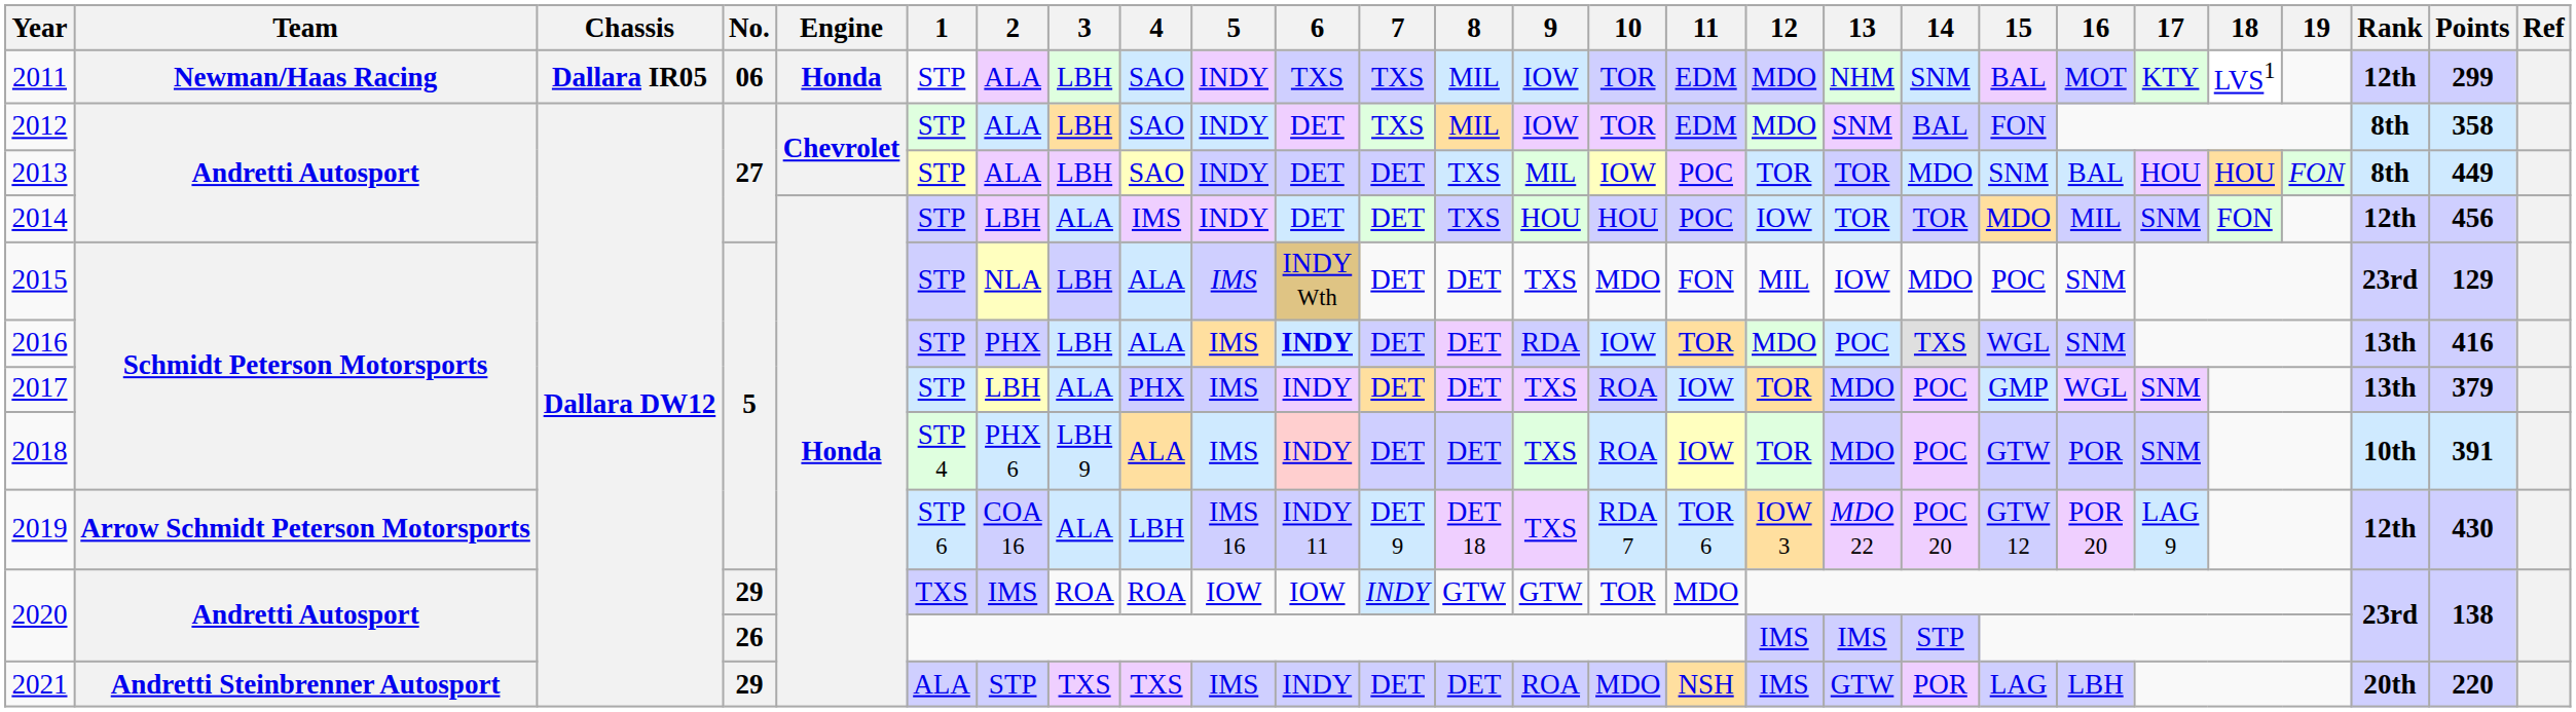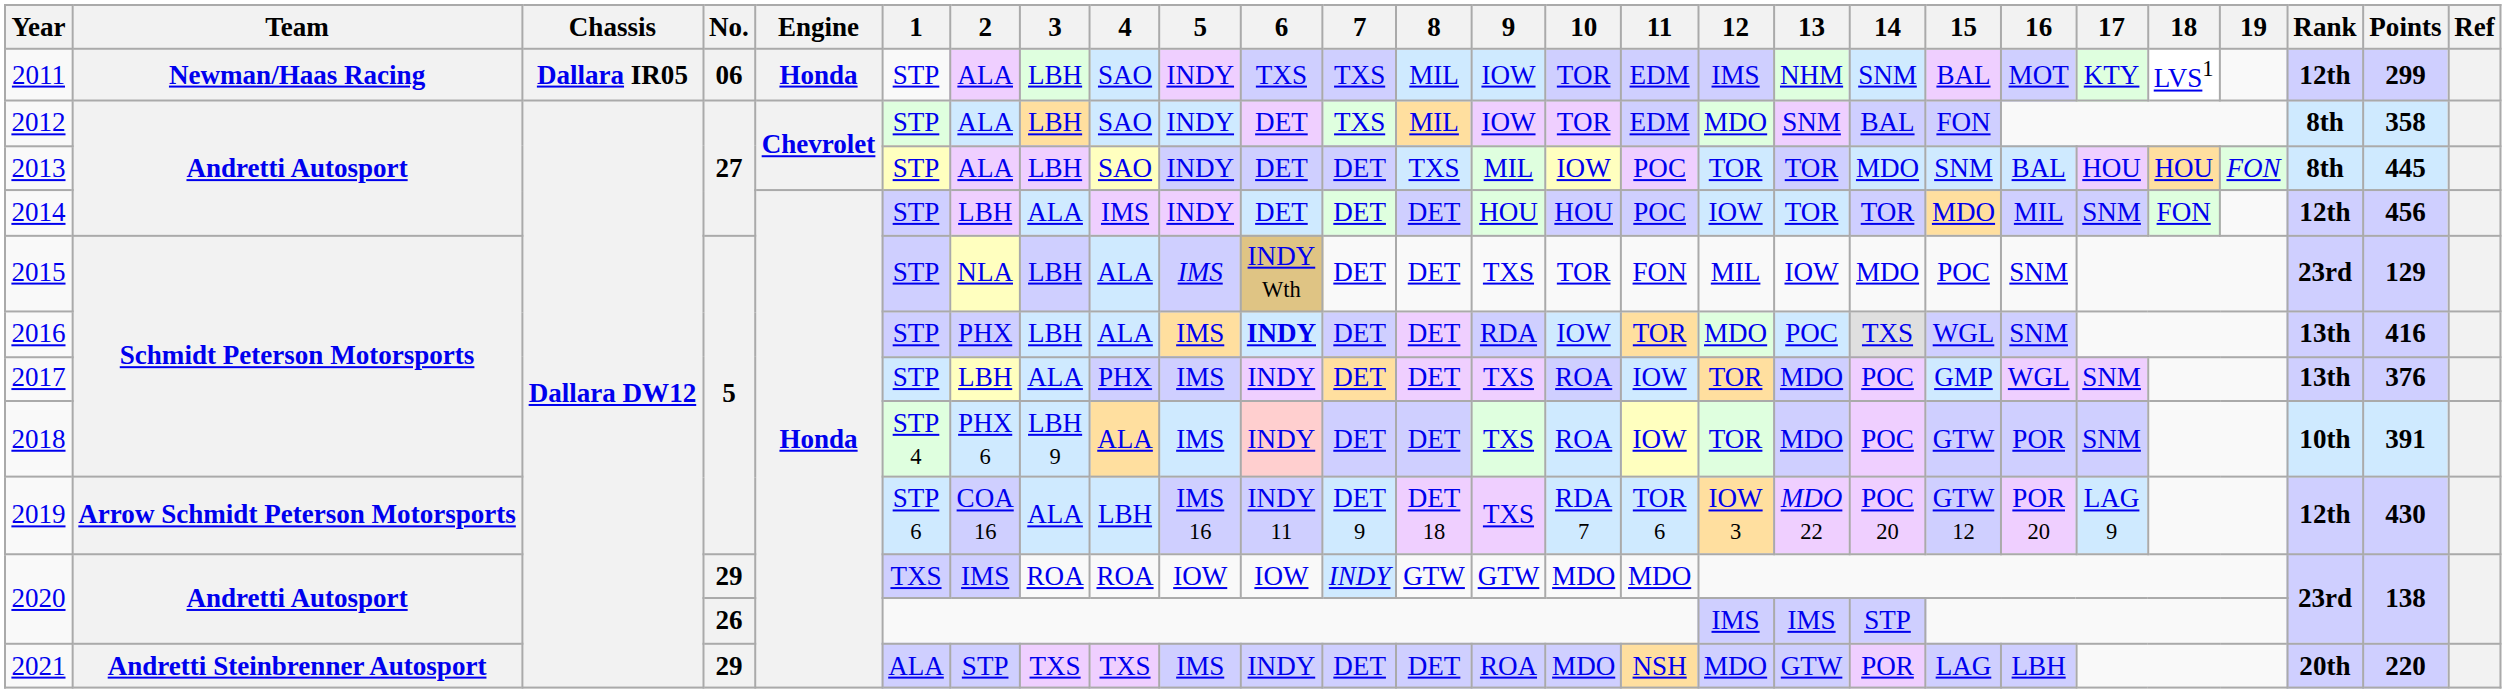 <table class="wikitable" style="text-align:center; font-size:85%">
 <tr>
 <th>Year</th>
 <th>Team</th>
 <th>Chassis</th>
 <th>No.</th>
 <th>Engine</th>
 <th>1</th>
 <th>2</th>
 <th>3</th>
 <th>4</th>
 <th>5</th>
 <th>6</th>
 <th>7</th>
 <th>8</th>
 <th>9</th>
 <th>10</th>
 <th>11</th>
 <th>12</th>
 <th>13</th>
 <th>14</th>
 <th>15</th>
 <th>16</th>
 <th>17</th>
 <th>18</th>
 <th>19</th>
 <th>Rank</th>
 <th>Points</th>
 <th>Ref</th>
 </tr>
 <tr>
 <td><a href='#'>2011</a></td>
 <th nowrap><a href='#'>Newman/Haas Racing</a></th>
 <th nowrap><a href='#'>Dallara</a> IR05</th>
 <th>06</th>
 <th><a href='#'>Honda</a></th>
 <td><a href='#'>STP</a></td>
 <td style="background:#EFCFFF;"><a href='#'>ALA</a><br></td>
 <td style="background:#dfffdf;"><a href='#'>LBH</a><br></td>
 <td style="background:#CFEAFF;"><a href='#'>SAO</a><br></td>
 <td style="background:#EFCFFF;"><a href='#'>INDY</a><br></td>
 <td style="background:#CFCFFF;"><a href='#'>TXS</a><br></td>
 <td style="background:#CFCFFF;"><a href='#'>TXS</a><br></td>
 <td style="background:#CFEAFF;"><a href='#'>MIL</a><br></td>
 <td style="background:#CFEAFF;"><a href='#'>IOW</a><br></td>
 <td style="background:#CFCFFF;"><a href='#'>TOR</a><br></td>
 <td style="background:#CFCFFF;"><a href='#'>EDM</a><br></td>
-<td style="background:#CFCFFF;"><a href='#'>MDO</a><br></td>
+<td style="background:#CFCFFF;"><a href='#'>IMS</a><br></td>
 <td style="background:#dfffdf;"><a href='#'>NHM</a><br></td>
 <td style="background:#CFEAFF;"><a href='#'>SNM</a><br></td>
 <td style="background:#EFCFFF;"><a href='#'>BAL</a><br></td>
 <td style="background:#CFCFFF;"><a href='#'>MOT</a><br></td>
 <td style="background:#dfffdf;"><a href='#'>KTY</a><br></td>
 <td style="background:#FFFFFF;"><a href='#'>LVS</a><sup>1</sup><br></td>
 <td></td>
 <th style="background:#CFCFFF;">12th</th>
 <th style="background:#CFCFFF;">299</th>
 <th></th>
 </tr>
 <tr>
 <td><a href='#'>2012</a></td>
 <th rowspan=3 nowrap><a href='#'>Andretti Autosport</a></th>
 <th rowspan=11 nowrap><a href='#'>Dallara DW12</a></th>
 <th rowspan=3>27</th>
 <th rowspan=2><a href='#'>Chevrolet</a></th>
 <td style="background:#dfffdf;"><a href='#'>STP</a><br></td>
 <td style="background:#CFEAFF;"><a href='#'>ALA</a><br></td>
 <td style="background:#FFDF9F;"><a href='#'>LBH</a><br></td>
 <td style="background:#CFEAFF;"><a href='#'>SAO</a><br></td>
 <td style="background:#CFEAFF;"><a href='#'>INDY</a><br></td>
 <td style="background:#EFCFFF;"><a href='#'>DET</a><br></td>
 <td style="background:#dfffdf;"><a href='#'>TXS</a><br></td>
 <td style="background:#FFDF9F;"><a href='#'>MIL</a><br></td>
 <td style="background:#EFCFFF;"><a href='#'>IOW</a><br></td>
 <td style="background:#EFCFFF;"><a href='#'>TOR</a><br></td>
 <td style="background:#CFCFFF;"><a href='#'>EDM</a><br></td>
 <td style="background:#dfffdf;"><a href='#'>MDO</a><br></td>
 <td style="background:#EFCFFF;"><a href='#'>SNM</a><br></td>
 <td style="background:#CFCFFF;"><a href='#'>BAL</a><br></td>
 <td style="background:#CFCFFF;"><a href='#'>FON</a><br></td>
 <td colspan=4></td>
 <th style="background:#CFEAFF;">8th</th>
 <th style="background:#CFEAFF;">358</th>
 <th></th>
 </tr>
 <tr>
 <td><a href='#'>2013</a></td>
 <td style="background:#FFFFBF;"><a href='#'>STP</a><br></td>
 <td style="background:#EFCFFF;"><a href='#'>ALA</a><br></td>
 <td style="background:#EFCFFF;"><a href='#'>LBH</a><br></td>
 <td style="background:#FFFFBF;"><a href='#'>SAO</a><br></td>
 <td style="background:#CFCFFF;"><a href='#'>INDY</a><br></td>
 <td style="background:#CFCFFF;"><a href='#'>DET</a><br></td>
 <td style="background:#CFCFFF;"><a href='#'>DET</a><br></td>
 <td style="background:#CFEAFF;"><a href='#'>TXS</a><br></td>
 <td style="background:#DFFFDF;"><a href='#'>MIL</a><br></td>
 <td style="background:#FFFFBF;"><a href='#'>IOW</a><br></td>
 <td style="background:#EFCFFF;"><a href='#'>POC</a><br></td>
 <td style="background:#CFEAFF;"><a href='#'>TOR</a><br></td>
 <td style="background:#CFCFFF;"><a href='#'>TOR</a><br></td>
 <td style="background:#CFEAFF;"><a href='#'>MDO</a><br></td>
 <td style="background:#CFEAFF;"><a href='#'>SNM</a><br></td>
 <td style="background:#CFEAFF;"><a href='#'>BAL</a><br></td>
 <td style="background:#EFCFFF;"><a href='#'>HOU</a><br></td>
 <td style="background:#FFDF9F;"><a href='#'>HOU</a><br></td>
 <td style="background:#DFFFDF;"><em><a href='#'>FON</a></em><br></td>
 <th style="background:#CFEAFF;">8th</th>
-<th style="background:#CFEAFF;">449</th>
+<th style="background:#CFEAFF;">445</th>
 <th></th>
 </tr>
 <tr>
 <td><a href='#'>2014</a></td>
 <th rowspan=9><a href='#'>Honda</a></th>
 <td style="background:#CFCFFF;"><a href='#'>STP</a><br></td>
 <td style="background:#EFCFFF;"><a href='#'>LBH</a><br></td>
 <td style="background:#CFEAFF;"><a href='#'>ALA</a><br></td>
 <td style="background:#EFCFFF;"><a href='#'>IMS</a><br></td>
 <td style="background:#EFCFFF;"><a href='#'>INDY</a><br></td>
 <td style="background:#CFEAFF;"><a href='#'>DET</a><br></td>
 <td style="background:#DFFFDF;"><a href='#'>DET</a><br></td>
-<td style="background:#CFCFFF;"><a href='#'>TXS</a><br></td>
+<td style="background:#CFCFFF;"><a href='#'>DET</a><br></td>
 <td style="background:#DFFFDF;"><a href='#'>HOU</a><br></td>
 <td style="background:#CFCFFF;"><a href='#'>HOU</a><br></td>
 <td style="background:#CFCFFF;"><a href='#'>POC</a><br></td>
 <td style="background:#CFEAFF;"><a href='#'>IOW</a><br></td>
 <td style="background:#CFEAFF;"><a href='#'>TOR</a><br></td>
 <td style="background:#CFCFFF;"><a href='#'>TOR</a><br></td>
 <td style="background:#FFDF9F;"><a href='#'>MDO</a><br></td>
 <td style="background:#CFCFFF;"><a href='#'>MIL</a><br></td>
 <td style="background:#CFCFFF;"><a href='#'>SNM</a><br></td>
 <td style="background:#DFFFDF;"><a href='#'>FON</a><br></td>
 <td></td>
 <th style="background:#CFCFFF;">12th</th>
 <th style="background:#CFCFFF;">456</th>
 <th></th>
 </tr>
 <tr>
 <td><a href='#'>2015</a></td>
 <th rowspan=4 nowrap><a href='#'>Schmidt Peterson Motorsports</a></th>
 <th rowspan=5>5</th>
 <td style="background:#CFCFFF;"><a href='#'>STP</a><br></td>
 <td style="background:#FFFFBF;"><a href='#'>NLA</a><br></td>
 <td style="background:#CFCFFF;"><a href='#'>LBH</a><br></td>
 <td style="background:#CFEAFF;"><a href='#'>ALA</a><br></td>
 <td style="background:#CFCFFF;"><em><a href='#'>IMS</a></em><br></td>
 <td style="background:#DFC484;"><a href='#'>INDY</a><br><small>Wth</small></td>
 <td><a href='#'>DET</a></td>
 <td><a href='#'>DET</a></td>
 <td><a href='#'>TXS</a></td>
-<td><a href='#'>MDO</a></td>
+<td><a href='#'>TOR</a></td>
 <td><a href='#'>FON</a></td>
 <td><a href='#'>MIL</a></td>
 <td><a href='#'>IOW</a></td>
 <td><a href='#'>MDO</a></td>
 <td><a href='#'>POC</a></td>
 <td><a href='#'>SNM</a></td>
 <td colspan=3></td>
 <th style="background:#CFCFFF;">23rd</th>
 <th style="background:#CFCFFF;">129</th>
 <th></th>
 </tr>
 <tr>
 <td><a href='#'>2016</a></td>
 <td style="background:#CFCFFF;"><a href='#'>STP</a><br></td>
 <td style="background:#CFCFFF;"><a href='#'>PHX</a><br></td>
 <td style="background:#CFEAFF;"><a href='#'>LBH</a><br></td>
 <td style="background:#CFEAFF;"><a href='#'>ALA</a><br></td>
 <td style="background:#FFDF9F;"><a href='#'>IMS</a><br></td>
 <td style="background:#CFEAFF;"><strong><a href='#'>INDY</a></strong><br></td>
 <td style="background:#CFCFFF;"><a href='#'>DET</a><br></td>
 <td style="background:#EFCFFF;"><a href='#'>DET</a><br></td>
 <td style="background:#CFCFFF;"><a href='#'>RDA</a><br></td>
 <td style="background:#CFEAFF;"><a href='#'>IOW</a><br></td>
 <td style="background:#FFDF9F;"><a href='#'>TOR</a><br></td>
 <td style="background:#DFFFDF;"><a href='#'>MDO</a><br></td>
 <td style="background:#CFEAFF;"><a href='#'>POC</a><br></td>
 <td style="background:#DFDFDF;"><a href='#'>TXS</a><br></td>
 <td style="background:#CFCFFF;"><a href='#'>WGL</a><br></td>
 <td style="background:#CFCFFF;"><a href='#'>SNM</a><br></td>
 <td colspan=3></td>
 <th style="background:#CFCFFF;">13th</th>
 <th style="background:#CFCFFF;">416</th>
 <th></th>
 </tr>
 <tr>
 <td><a href='#'>2017</a></td>
 <td style="background:#CFEAFF;"><a href='#'>STP</a><br></td>
 <td style="background:#FFFFBF;"><a href='#'>LBH</a><br></td>
 <td style="background:#CFEAFF;"><a href='#'>ALA</a><br></td>
 <td style="background:#CFCFFF;"><a href='#'>PHX</a><br></td>
 <td style="background:#CFCFFF;"><a href='#'>IMS</a><br></td>
 <td style="background:#EFCFFF;"><a href='#'>INDY</a><br></td>
 <td style="background:#FFDF9F;"><a href='#'>DET</a><br></td>
 <td style="background:#EFCFFF;"><a href='#'>DET</a><br></td>
 <td style="background:#EFCFFF;"><a href='#'>TXS</a><br></td>
 <td style="background:#CFCFFF;"><a href='#'>ROA</a><br></td>
 <td style="background:#CFEAFF;"><a href='#'>IOW</a><br></td>
 <td style="background:#FFDF9F;"><a href='#'>TOR</a><br></td>
 <td style="background:#CFCFFF;"><a href='#'>MDO</a><br></td>
 <td style="background:#EFCFFF;"><a href='#'>POC</a><br></td>
 <td style="background:#CFEAFF;"><a href='#'>GMP</a><br></td>
 <td style="background:#EFCFFF;"><a href='#'>WGL</a><br></td>
 <td style="background:#EFCFFF;"><a href='#'>SNM</a><br></td>
 <td colspan=2></td>
 <th style="background:#CFCFFF;">13th</th>
-<th style="background:#CFCFFF;">379</th>
+<th style="background:#CFCFFF;">376</th>
 <th></th>
 </tr>
 <tr>
 <td><a href='#'>2018</a></td>
 <td style="background:#DFFFDF;"><a href='#'>STP</a><br><small>4</small></td>
 <td style="background:#CFEAFF;"><a href='#'>PHX</a><br><small>6</small></td>
 <td style="background:#CFEAFF;"><a href='#'>LBH</a><br><small>9</small></td>
 <td style="background:#FFDF9F;"><a href='#'>ALA</a><br></td>
 <td style="background:#CFEAFF;"><a href='#'>IMS</a><br></td>
 <td style="background:#FFCFCF;"><a href='#'>INDY</a><br></td>
 <td style="background:#CFCFFF;"><a href='#'>DET</a><br></td>
 <td style="background:#CFCFFF;"><a href='#'>DET</a><br></td>
 <td style="background:#DFFFDF;"><a href='#'>TXS</a><br></td>
 <td style="background:#CFEAFF;"><a href='#'>ROA</a><br></td>
 <td style="background:#FFFFBF;"><a href='#'>IOW</a><br></td>
 <td style="background:#DFFFDF;"><a href='#'>TOR</a><br></td>
 <td style="background:#CFCFFF;"><a href='#'>MDO</a><br></td>
 <td style="background:#EFCFFF;"><a href='#'>POC</a><br></td>
 <td style="background:#CFCFFF;"><a href='#'>GTW</a><br></td>
 <td style="background:#CFCFFF;"><a href='#'>POR</a><br></td>
 <td style="background:#CFCFFF;"><a href='#'>SNM</a><br></td>
 <td colspan=2></td>
 <th style="background:#CFEAFF;">10th</th>
 <th style="background:#CFEAFF;">391</th>
 <th></th>
 </tr>
 <tr>
 <td><a href='#'>2019</a></td>
 <th nowrap><a href='#'>Arrow Schmidt Peterson Motorsports</a></th>
 <td style="background:#CFEAFF;"><a href='#'>STP</a><br><small>6</small></td>
 <td style="background:#CFCFFF;"><a href='#'>COA</a><br><small>16</small></td>
 <td style="background:#CFEAFF;"><a href='#'>ALA</a><br></td>
 <td style="background:#CFEAFF;"><a href='#'>LBH</a><br></td>
 <td style="background:#CFCFFF;"><a href='#'>IMS</a><br><small>16</small></td>
 <td style="background:#CFCFFF;"><a href='#'>INDY</a><br><small>11</small></td>
 <td style="background:#CFEAFF;"><a href='#'>DET</a><br><small>9</small></td>
 <td style="background:#EFCFFF;"><a href='#'>DET</a><br><small>18</small></td>
 <td style="background:#EFCFFF;"><a href='#'>TXS</a><br></td>
 <td style="background:#CFEAFF;"><a href='#'>RDA</a><br><small>7</small></td>
 <td style="background:#CFEAFF;"><a href='#'>TOR</a><br><small>6</small></td>
 <td style="background:#FFDF9F;"><a href='#'>IOW</a><br><small>3</small></td>
 <td style="background:#EFCFFF;"><em><a href='#'>MDO</a></em><br><small>22</small></td>
 <td style="background:#EFCFFF;"><a href='#'>POC</a><br><small>20</small></td>
 <td style="background:#CFCFFF;"><a href='#'>GTW</a><br><small>12</small></td>
 <td style="background:#EFCFFF;"><a href='#'>POR</a><br><small>20</small></td>
 <td style="background:#CFEAFF;"><a href='#'>LAG</a><br><small>9</small></td>
 <td colspan=2></td>
 <th style="background:#CFCFFF;">12th</th>
 <th style="background:#CFCFFF;">430</th>
 <th></th>
 </tr>
 <tr>
 <td rowspan=2><a href='#'>2020</a></td>
 <th rowspan=2 nowrap><a href='#'>Andretti Autosport</a></th>
 <th>29</th>
 <td style="background:#CFCFFF;"><a href='#'>TXS</a><br></td>
 <td style="background:#CFCFFF;"><a href='#'>IMS</a><br></td>
 <td><a href='#'>ROA</a><br></td>
 <td><a href='#'>ROA</a><br></td>
 <td><a href='#'>IOW</a><br></td>
 <td><a href='#'>IOW</a><br></td>
 <td style="background:#CFEAFF;"><em><a href='#'>INDY</a></em><br></td>
 <td><a href='#'>GTW</a><br></td>
 <td><a href='#'>GTW</a><br></td>
-<td><a href='#'>TOR</a></td>
+<td><a href='#'>MDO</a></td>
 <td><a href='#'>MDO</a></td>
 <td colspan=8></td>
 <th rowspan=2 style="background:#CFCFFF;">23rd</th>
 <th rowspan=2 style="background:#CFCFFF;">138</th>
 <th rowspan=2></th>
 </tr>
 <tr>
 <th>26</th>
 <td colspan=11></td>
 <td style="background:#CFCFFF;"><a href='#'>IMS</a><br></td>
 <td style="background:#CFCFFF;"><a href='#'>IMS</a><br></td>
 <td style="background:#CFCFFF;"><a href='#'>STP</a><br></td>
 </tr>
 <tr>
 <td><a href='#'>2021</a></td>
 <th nowrap><a href='#'>Andretti Steinbrenner Autosport</a></th>
 <th>29</th>
 <td style="background:#CFCFFF;"><a href='#'>ALA</a><br></td>
 <td style="background:#CFCFFF;"><a href='#'>STP</a><br></td>
 <td style="background:#EFCFFF;"><a href='#'>TXS</a><br></td>
 <td style="background:#EFCFFF;"><a href='#'>TXS</a><br></td>
 <td style="background:#CFCFFF;"><a href='#'>IMS</a><br></td>
 <td style="background:#CFCFFF;"><a href='#'>INDY</a><br></td>
 <td style="background:#CFCFFF;"><a href='#'>DET</a><br></td>
 <td style="background:#CFCFFF;"><a href='#'>DET</a><br></td>
 <td style="background:#CFCFFF;"><a href='#'>ROA</a><br></td>
 <td style="background:#CFCFFF;"><a href='#'>MDO</a><br></td>
 <td style="background:#FFDF9F;"><a href='#'>NSH</a><br></td>
-<td style="background:#CFCFFF;"><a href='#'>IMS</a><br></td>
+<td style="background:#CFCFFF;"><a href='#'>MDO</a><br></td>
 <td style="background:#CFCFFF;"><a href='#'>GTW</a><br></td>
 <td style="background:#EFCFFF;"><a href='#'>POR</a><br></td>
 <td style="background:#CFCFFF;"><a href='#'>LAG</a><br></td>
 <td style="background:#CFCFFF;"><a href='#'>LBH</a><br></td>
 <td colspan=3></td>
 <th style="background:#CFCFFF;">20th</th>
 <th style="background:#CFCFFF;">220</th>
 <th></th>
 </tr>
 </table>
